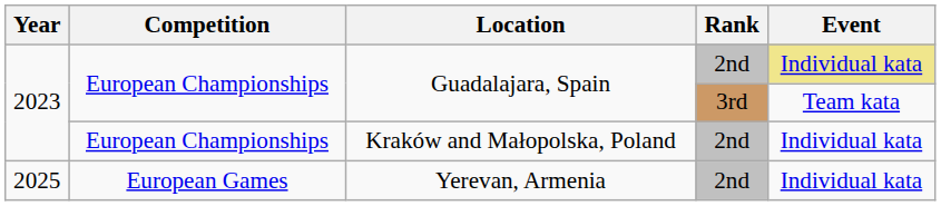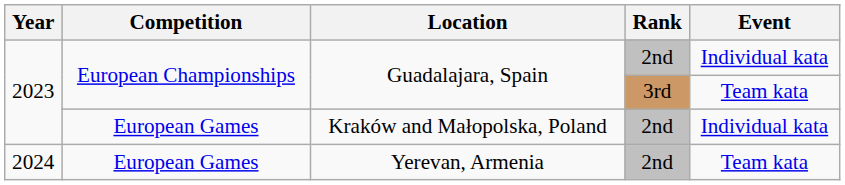 <table class="wikitable sortable" width=45% style="font-size:90%; text-align:center;">
 <tr>
 <th>Year</th>
 <th>Competition</th>
 <th>Location</th>
 <th>Rank</th>
 <th>Event</th>
 </tr>
 <tr>
 <td rowspan=3>2023</td>
 <td rowspan=2><a href='#'>European Championships</a></td>
 <td rowspan=2>Guadalajara, Spain</td>
 <td bgcolor="silver">2nd</td>
-<td style="background: khaki;"><a href='#'>Individual kata</a></td>
+<td><a href='#'>Individual kata</a></td>
 </tr>
 <tr>
 <td bgcolor="cc9966">3rd</td>
 <td><a href='#'>Team kata</a></td>
 </tr>
 <tr>
-<td><a href='#'>European Championships</a></td>
+<td><a href='#'>European Games</a></td>
 <td>Kraków and Małopolska, Poland</td>
 <td bgcolor="silver">2nd</td>
 <td><a href='#'>Individual kata</a></td>
 </tr>
 <tr>
-<td>2025</td>
+<td>2024</td>
 <td><a href='#'>European Games</a></td>
 <td>Yerevan, Armenia</td>
 <td bgcolor="silver">2nd</td>
-<td><a href='#'>Individual kata</a></td>
+<td><a href='#'>Team kata</a></td>
 </tr>
 </table>
